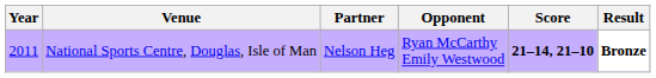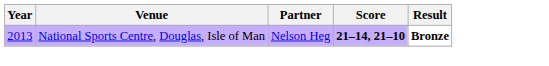 <table class="sortable wikitable" style="font-size: 90%;">
 <tr>
 <th>Year</th>
 <th>Venue</th>
 <th>Partner</th>
-<th>Opponent</th>
 <th>Score</th>
 <th>Result</th>
 </tr>
 <tr style="background:#C6AEFF">
-<td align="center"><a href='#'>2011</a></td>
+<td align="center"><a href='#'>2013</a></td>
 <td align="left"><a href='#'>National Sports Centre</a>, <a href='#'>Douglas</a>, Isle of Man</td>
 <td align="left"> <a href='#'>Nelson Heg</a></td>
-<td align="left"> <a href='#'>Ryan McCarthy</a><br> <a href='#'>Emily Westwood</a></td>
 <td align="left"><strong>21–14, 21–10</strong></td>
 <td style="text-align:left; background:white"> <strong>Bronze</strong></td>
 </tr>
 </table>
